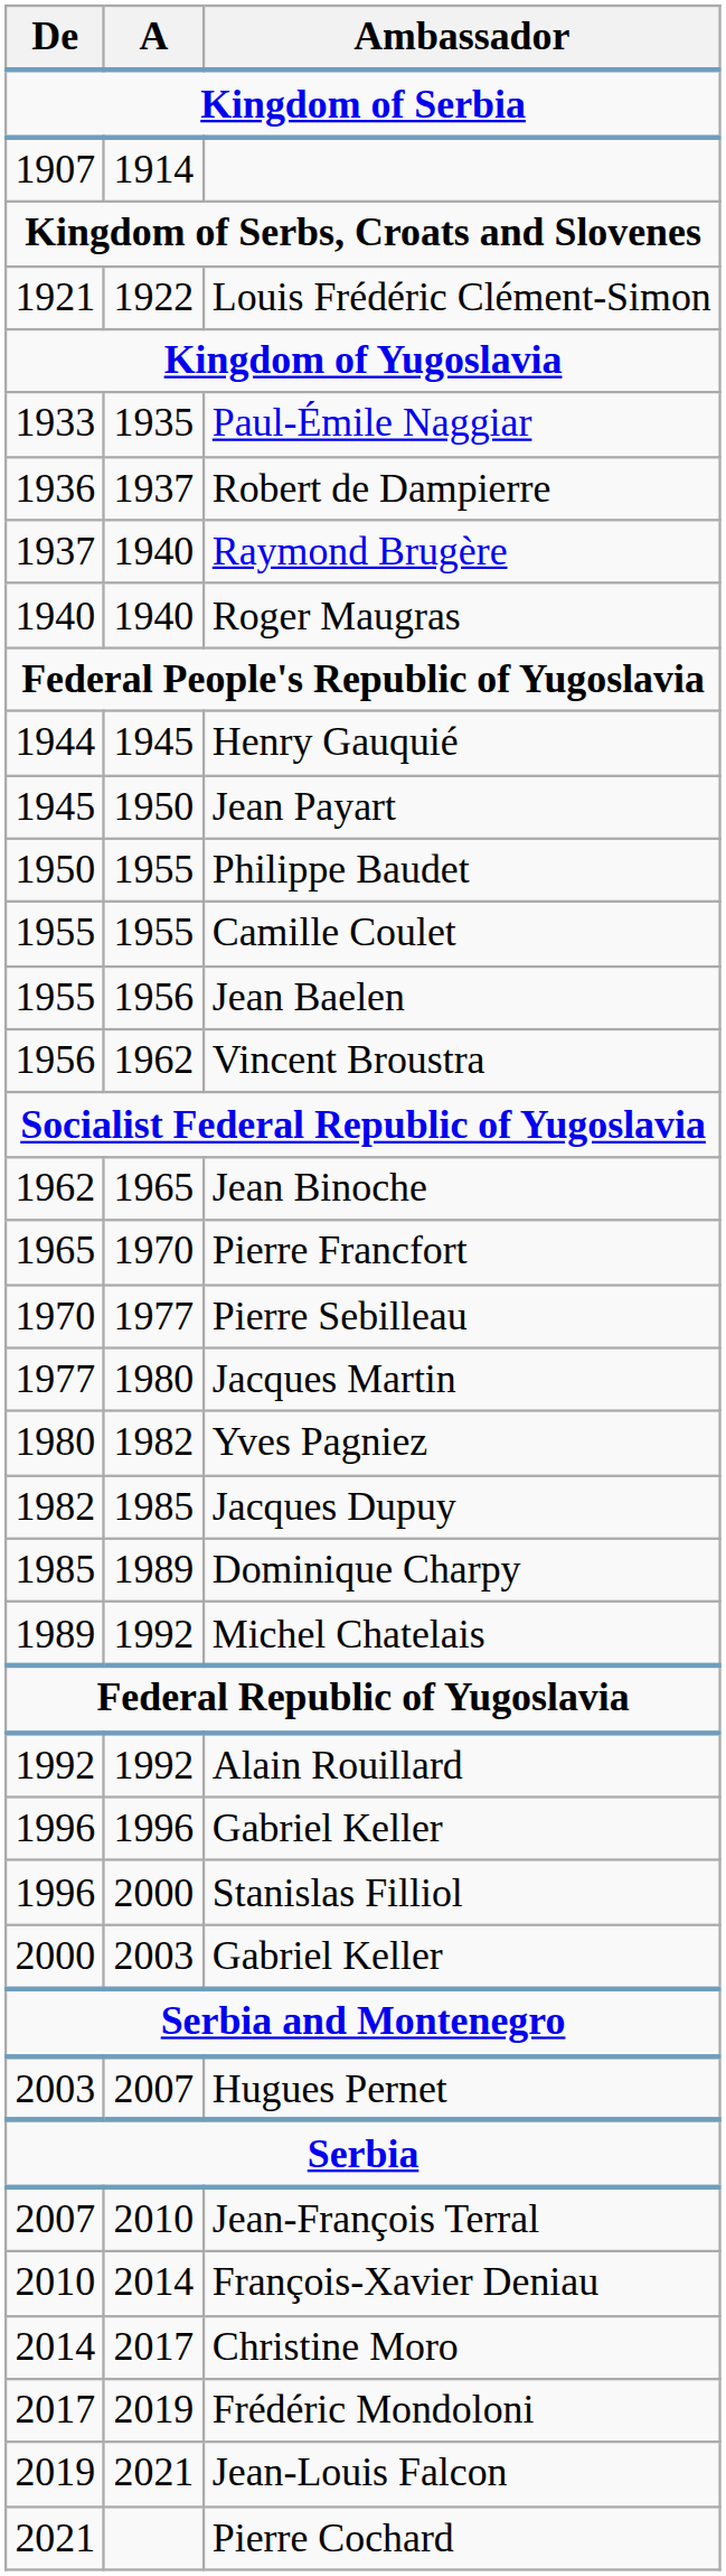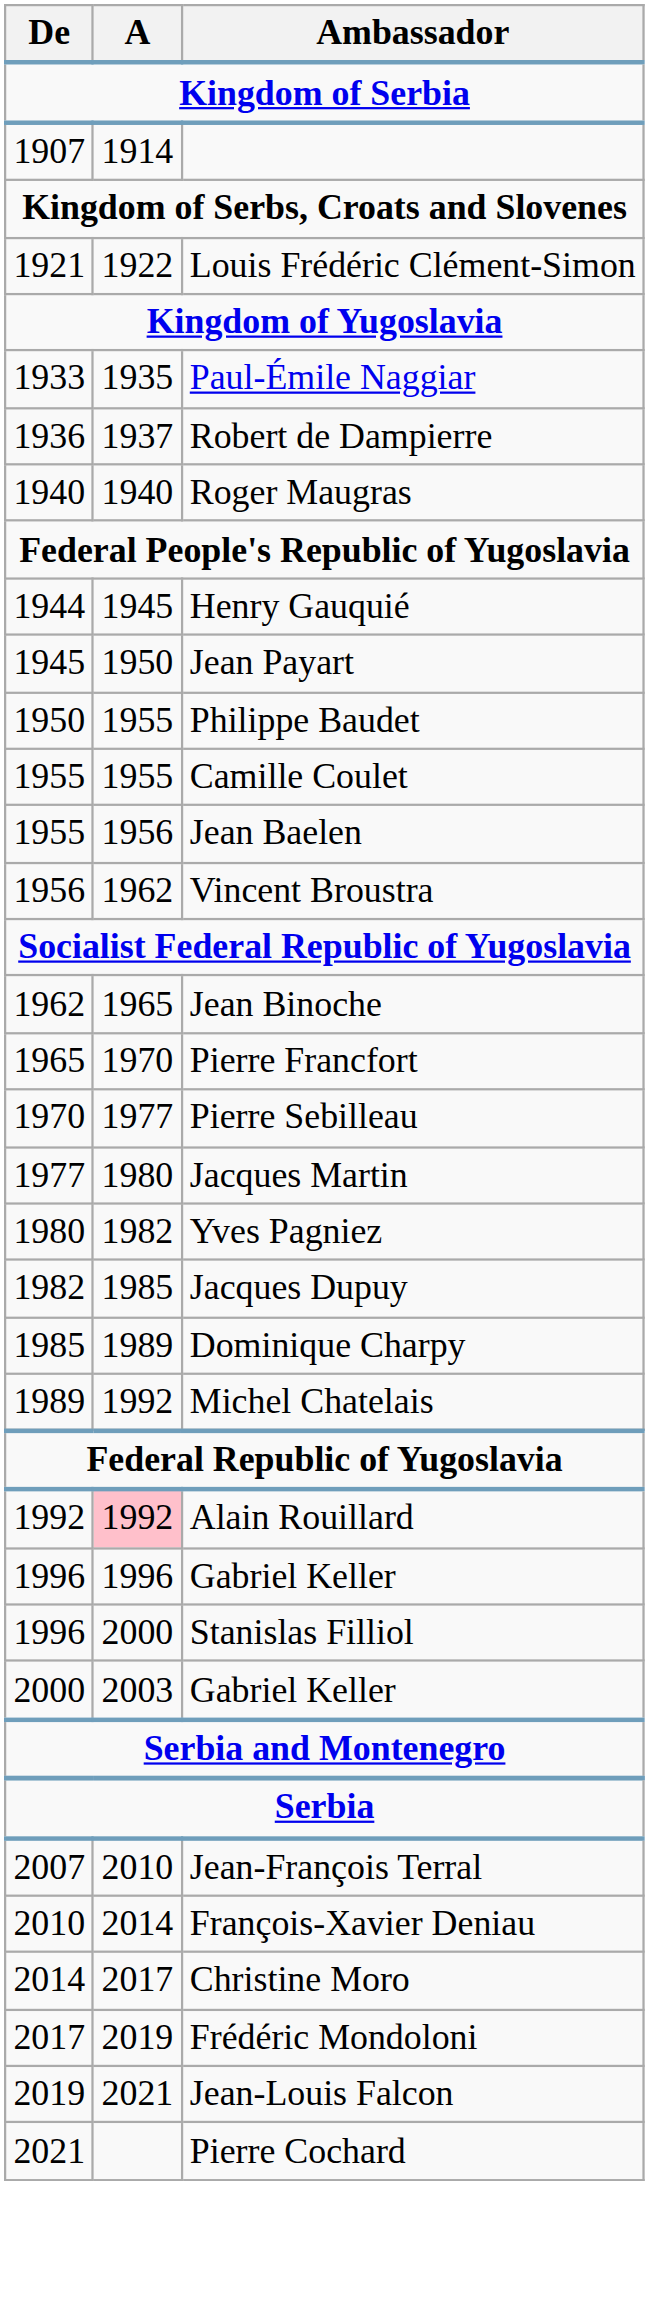 <table class="wikitable sortable alternance">
 <tr>
 <th>De</th>
 <th>A</th>
 <th>Ambassador</th>
 </tr>
 <tr style="border-bottom:2px solid #6F9EBB; border-top:2px solid #6F9EBB;">
 <td align="center" colspan=3><strong><a href='#'>Kingdom of Serbia</a></strong></td>
 </tr>
 <tr>
 <td align="center">1907</td>
 <td align="center">1914</td>
 <td></td>
 </tr>
 <tr>
 <td align="center" colspan=3><strong>Kingdom of Serbs, Croats and Slovenes</strong></td>
 </tr>
 <tr>
 <td align="center">1921</td>
 <td align="center">1922</td>
 <td>Louis Frédéric Clément-Simon</td>
 </tr>
 <tr>
 <td align="center" colspan=3><strong><a href='#'>Kingdom of Yugoslavia</a></strong></td>
 </tr>
 <tr>
 <td align="center">1933</td>
 <td align="center">1935</td>
 <td><a href='#'>Paul-Émile Naggiar</a></td>
 </tr>
 <tr>
 <td align="center">1936</td>
 <td align="center">1937</td>
 <td>Robert de Dampierre</td>
-</tr>
-<tr>
-<td align="center">1937</td>
-<td align="center">1940</td>
-<td><a href='#'>Raymond Brugère</a></td>
 </tr>
 <tr>
 <td align="center">1940</td>
 <td align="center">1940</td>
 <td>Roger Maugras</td>
 </tr>
 <tr>
 <td align="center" colspan=3><strong>Federal People's Republic of Yugoslavia</strong></td>
 </tr>
 <tr>
 <td align="center">1944</td>
 <td align="center">1945</td>
 <td>Henry Gauquié</td>
 </tr>
 <tr>
 <td align="center">1945</td>
 <td align="center">1950</td>
 <td>Jean Payart</td>
 </tr>
 <tr>
 <td align="center">1950</td>
 <td align="center">1955</td>
 <td>Philippe Baudet</td>
 </tr>
 <tr>
 <td align="center">1955</td>
 <td align="center">1955</td>
 <td>Camille Coulet</td>
 </tr>
 <tr>
 <td align="center">1955</td>
 <td align="center">1956</td>
 <td>Jean Baelen</td>
 </tr>
 <tr>
 <td align="center">1956</td>
 <td align="center">1962</td>
 <td>Vincent Broustra</td>
 </tr>
 <tr>
 <td align="center" colspan=3><strong><a href='#'>Socialist Federal Republic of Yugoslavia</a></strong></td>
 </tr>
 <tr>
 <td align="center">1962</td>
 <td align="center">1965</td>
 <td>Jean Binoche</td>
 </tr>
 <tr>
 <td align="center">1965</td>
 <td align="center">1970</td>
 <td>Pierre Francfort</td>
 </tr>
 <tr>
 <td align="center">1970</td>
 <td align="center">1977</td>
 <td>Pierre Sebilleau</td>
 </tr>
 <tr>
 <td align="center">1977</td>
 <td align="center">1980</td>
 <td>Jacques Martin</td>
 </tr>
 <tr>
 <td align="center">1980</td>
 <td align="center">1982</td>
 <td>Yves Pagniez</td>
 </tr>
 <tr>
 <td align="center">1982</td>
 <td align="center">1985</td>
 <td>Jacques Dupuy</td>
 </tr>
 <tr>
 <td align="center">1985</td>
 <td align="center">1989</td>
 <td>Dominique Charpy</td>
 </tr>
 <tr>
 <td align="center">1989</td>
 <td align="center">1992</td>
 <td>Michel Chatelais</td>
 </tr>
 <tr>
 </tr>
 <tr style="border-bottom:2px solid #6F9EBB; border-top:2px solid #6F9EBB;">
 <td align="center" colspan=3><strong>Federal Republic of Yugoslavia</strong></td>
 </tr>
 <tr>
 <td align="center">1992</td>
-<td align="center">1992</td>
+<td align="center" style="background: pink;">1992</td>
 <td>Alain Rouillard</td>
 </tr>
 <tr>
 <td align="center">1996</td>
 <td align="center">1996</td>
 <td>Gabriel Keller</td>
 </tr>
 <tr>
 <td align="center">1996</td>
 <td align="center">2000</td>
 <td>Stanislas Filliol</td>
 </tr>
 <tr>
 <td align="center">2000</td>
 <td align="center">2003</td>
 <td>Gabriel Keller</td>
 </tr>
 <tr style="border-bottom:2px solid #6F9EBB; border-top:2px solid #6F9EBB;">
 <td align="center" colspan=3><strong><a href='#'>Serbia and Montenegro</a></strong></td>
-</tr>
-<tr>
-<td align="center">2003</td>
-<td align="center">2007</td>
-<td>Hugues Pernet</td>
 </tr>
 <tr>
 </tr>
 <tr style="border-bottom:2px solid #6F9EBB; border-top:2px solid #6F9EBB;">
 <td align="center" colspan=3><strong><a href='#'>Serbia</a></strong></td>
 </tr>
 <tr>
 <td align="center">2007</td>
 <td align="center">2010</td>
 <td>Jean-François Terral</td>
 </tr>
 <tr>
 <td align="center">2010</td>
 <td align="center">2014</td>
 <td>François-Xavier Deniau</td>
 </tr>
 <tr>
 <td align="center">2014</td>
 <td align="center">2017</td>
 <td>Christine Moro</td>
 </tr>
 <tr>
 <td>2017</td>
 <td>2019</td>
 <td>Frédéric Mondoloni</td>
 </tr>
 <tr>
 <td>2019</td>
 <td>2021</td>
 <td>Jean-Louis Falcon</td>
 </tr>
 <tr>
 <td>2021</td>
 <td></td>
 <td>Pierre Cochard</td>
 </tr>
 </table>
